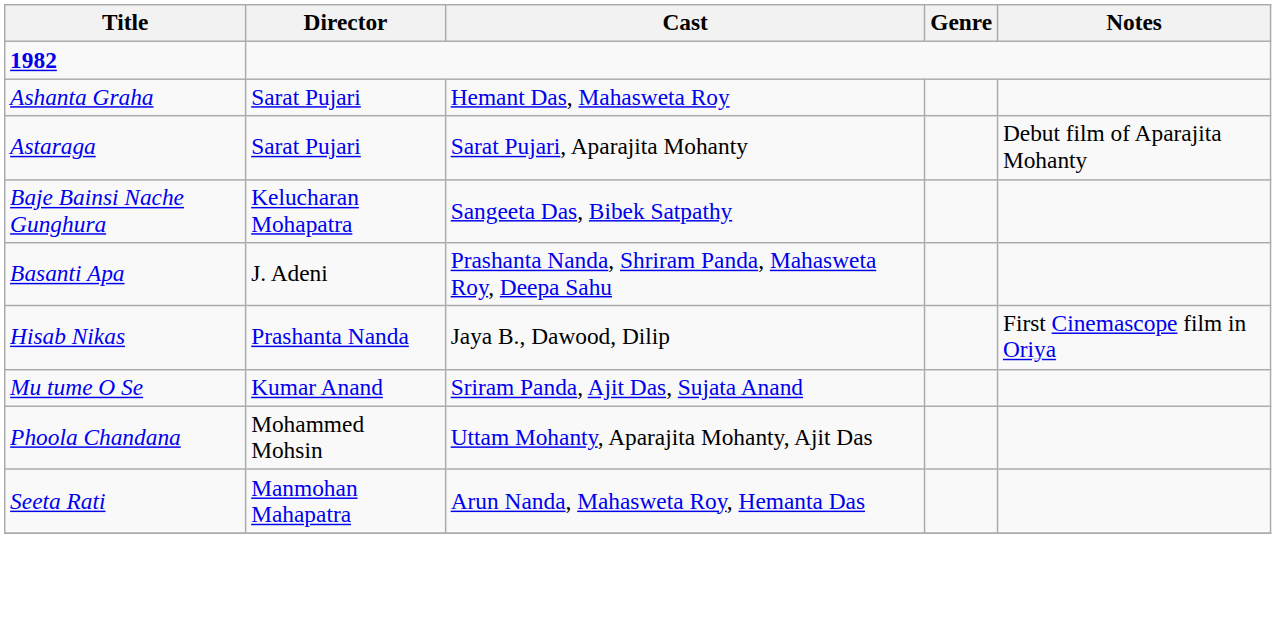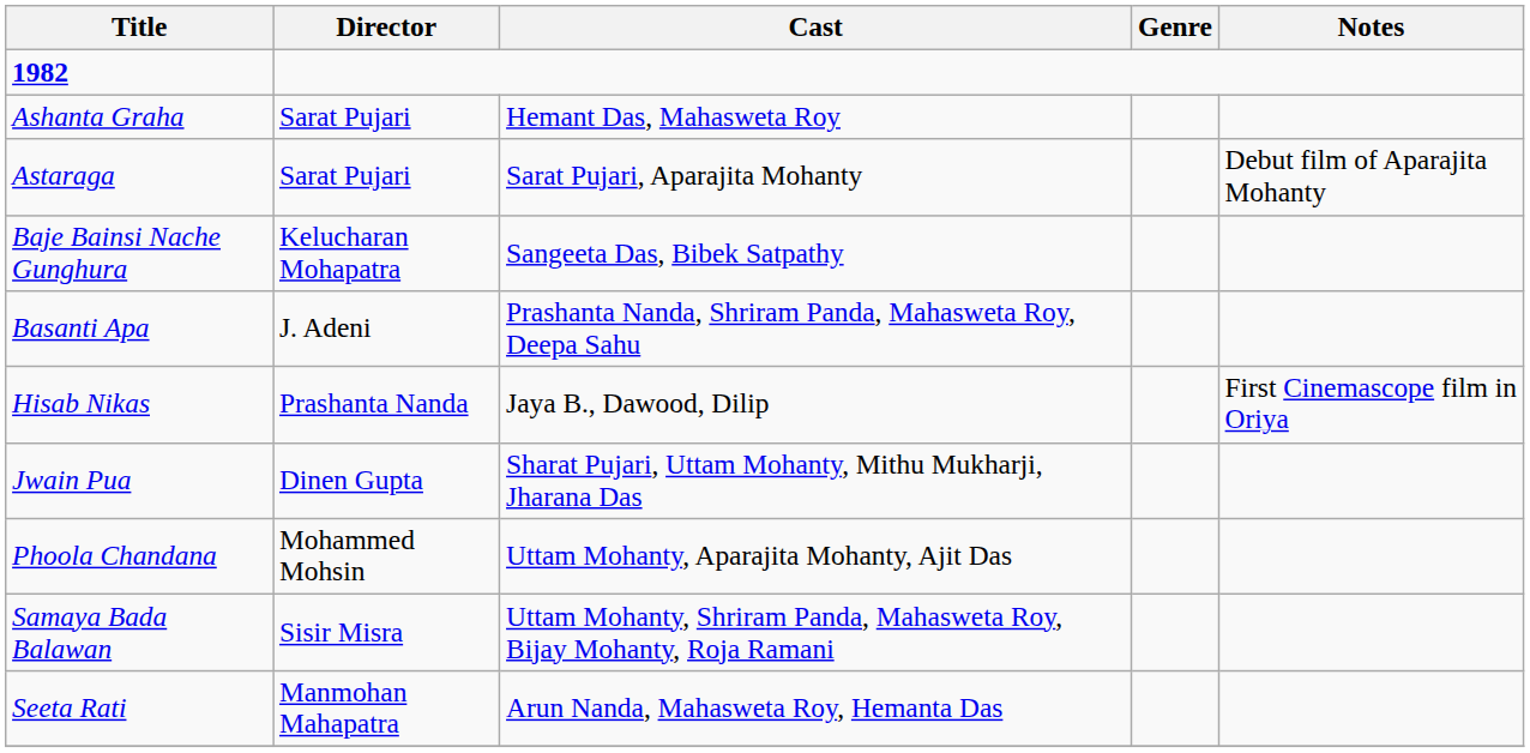 <table class="wikitable sortable">
 <tr>
 <th>Title</th>
 <th>Director</th>
 <th>Cast</th>
 <th>Genre</th>
 <th>Notes</th>
 </tr>
 <tr>
 <td><strong><a href='#'>1982</a></strong></td>
 </tr>
 <tr>
 <td><em><a href='#'>Ashanta Graha</a></em></td>
 <td><a href='#'>Sarat Pujari</a></td>
 <td><a href='#'>Hemant Das</a>, <a href='#'>Mahasweta Roy</a></td>
 <td></td>
 <td></td>
 </tr>
 <tr>
 <td><em><a href='#'>Astaraga</a></em></td>
 <td><a href='#'>Sarat Pujari</a></td>
 <td><a href='#'>Sarat Pujari</a>, Aparajita Mohanty</td>
 <td></td>
 <td>Debut film of Aparajita Mohanty</td>
 </tr>
 <tr>
 <td><em><a href='#'>Baje Bainsi Nache Gunghura</a></em></td>
 <td><a href='#'>Kelucharan Mohapatra</a></td>
 <td><a href='#'>Sangeeta Das</a>, <a href='#'>Bibek Satpathy</a></td>
 <td></td>
 <td></td>
 </tr>
 <tr>
 <td><em><a href='#'>Basanti Apa</a></em></td>
 <td>J. Adeni</td>
 <td><a href='#'>Prashanta Nanda</a>, <a href='#'>Shriram Panda</a>, <a href='#'>Mahasweta Roy</a>, <a href='#'>Deepa Sahu</a></td>
 <td></td>
 <td></td>
 </tr>
 <tr>
 <td><em><a href='#'>Hisab Nikas</a></em></td>
 <td><a href='#'>Prashanta Nanda</a></td>
 <td>Jaya B., Dawood, Dilip</td>
 <td></td>
 <td>First <a href='#'>Cinemascope</a> film in <a href='#'>Oriya</a></td>
 </tr>
 <tr>
-<td><em><a href='#'>Mu tume O Se</a></em></td>
-<td><a href='#'>Kumar Anand</a></td>
-<td><a href='#'>Sriram Panda</a>, <a href='#'>Ajit Das</a>, <a href='#'>Sujata Anand</a></td>
+<td><em><a href='#'>Jwain Pua</a></em></td>
+<td><a href='#'>Dinen Gupta</a></td>
+<td><a href='#'>Sharat Pujari</a>, <a href='#'>Uttam Mohanty</a>, Mithu Mukharji, <a href='#'>Jharana Das</a></td>
 <td></td>
 <td></td>
 </tr>
 <tr>
 <td><em><a href='#'>Phoola Chandana</a></em></td>
 <td>Mohammed Mohsin</td>
 <td><a href='#'>Uttam Mohanty</a>, Aparajita Mohanty, Ajit Das</td>
+<td></td>
+<td></td>
+</tr>
+<tr>
+<td><em><a href='#'>Samaya Bada Balawan</a></em></td>
+<td><a href='#'>Sisir Misra</a></td>
+<td><a href='#'>Uttam Mohanty</a>, <a href='#'>Shriram Panda</a>, <a href='#'>Mahasweta Roy</a>, <a href='#'>Bijay Mohanty</a>, <a href='#'>Roja Ramani</a></td>
 <td></td>
 <td></td>
 </tr>
 <tr>
 <td><em><a href='#'>Seeta Rati</a></em></td>
 <td><a href='#'>Manmohan Mahapatra</a></td>
 <td><a href='#'>Arun Nanda</a>, <a href='#'>Mahasweta Roy</a>, <a href='#'>Hemanta Das</a></td>
 <td></td>
 <td></td>
 </tr>
 <tr>
 </tr>
 </table>
